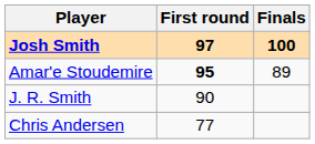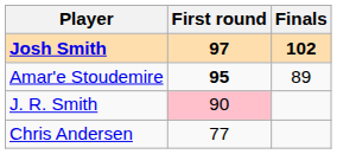 <table class="wikitable">
 <tr>
 <th>Player</th>
 <th>First round</th>
 <th>Finals</th>
 </tr>
 <tr style="background:#ffdead; text-align:center;">
 <td align=left><strong><a href='#'>Josh Smith</a></strong> </td>
 <td><strong>97</strong> </td>
-<td><strong>100</strong> </td>
+<td><strong>102</strong> </td>
 </tr>
 <tr align=center>
 <td align=left><a href='#'>Amar'e Stoudemire</a> </td>
 <td><strong>95</strong> </td>
 <td>89 </td>
 </tr>
 <tr align=center>
 <td align=left><a href='#'>J. R. Smith</a> </td>
-<td>90 </td>
+<td style="background: pink;">90 </td>
 <td></td>
 </tr>
 <tr align=center>
 <td align=left><a href='#'>Chris Andersen</a> </td>
 <td>77 </td>
 <td></td>
 </tr>
 </table>
